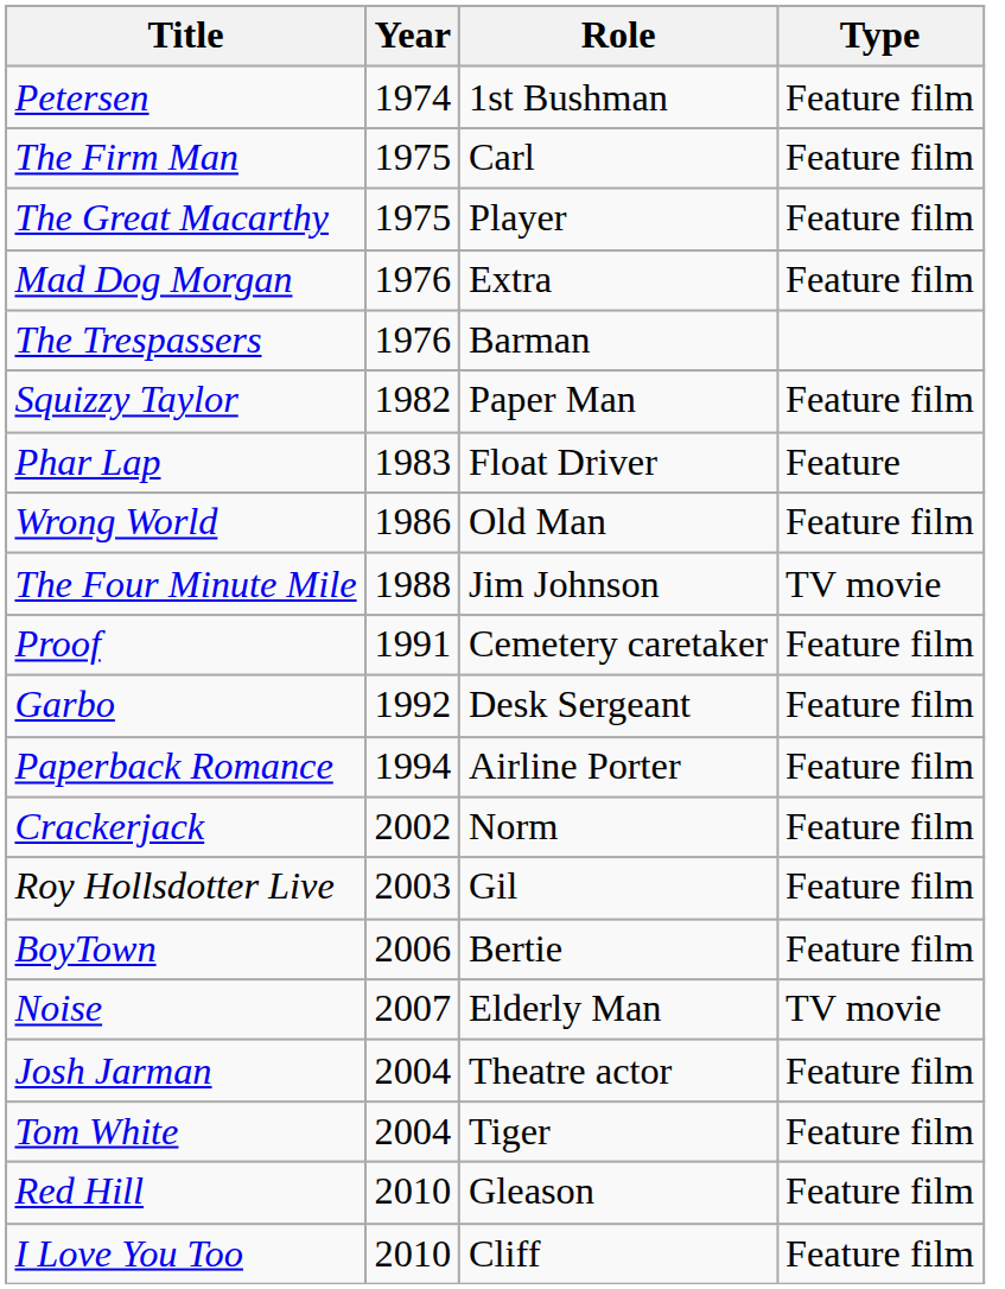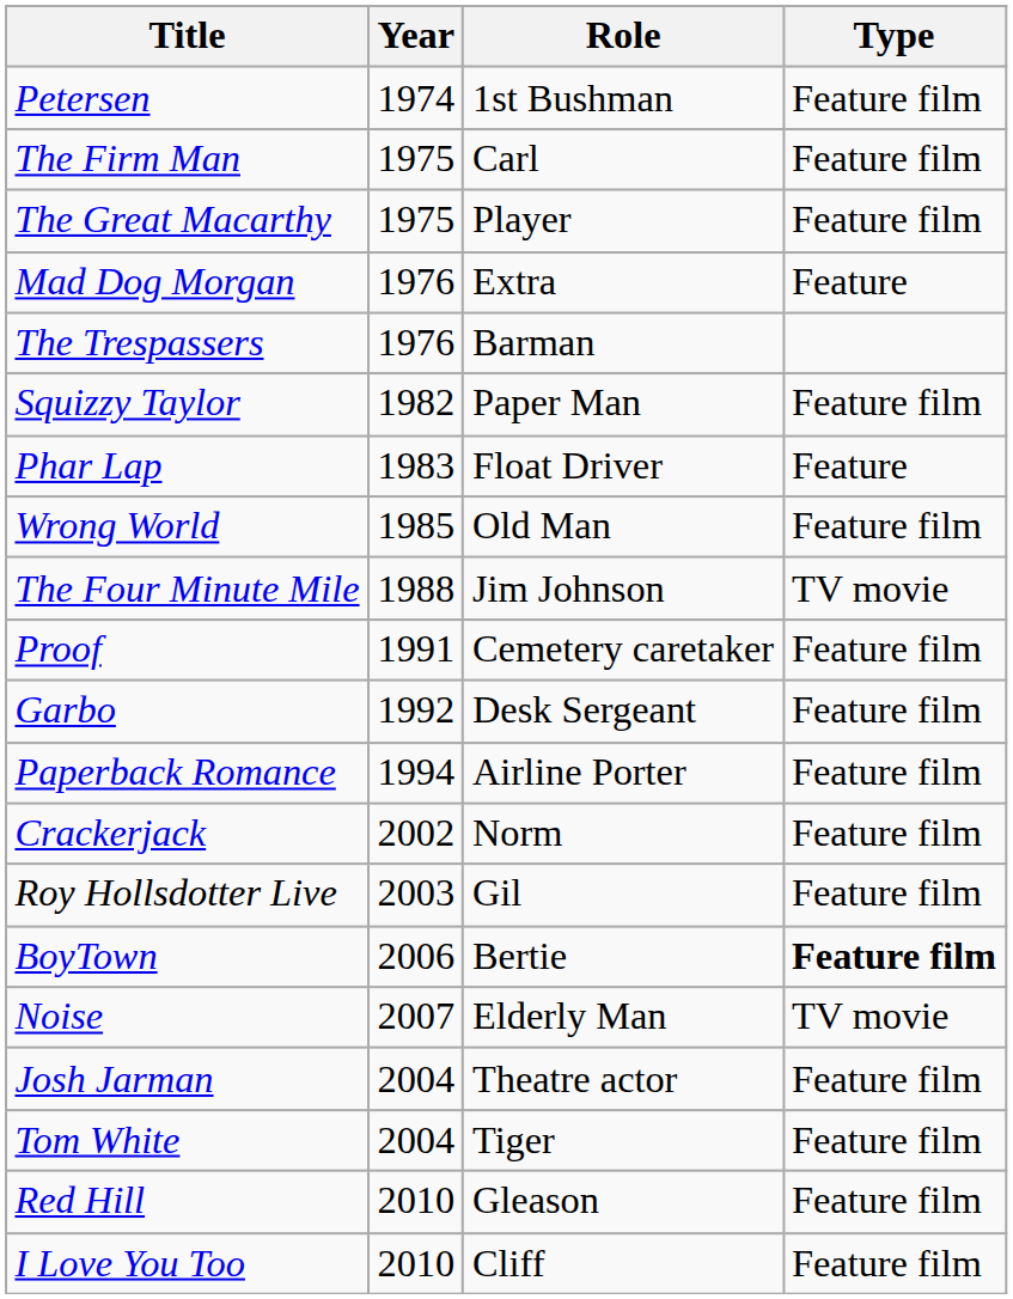 <table class="wikitable">
 <tr>
 <th>Title</th>
 <th>Year</th>
 <th>Role</th>
 <th>Type</th>
 </tr>
 <tr>
 <td><em><a href='#'>Petersen</a></em></td>
 <td>1974</td>
 <td>1st Bushman</td>
 <td>Feature film</td>
 </tr>
 <tr>
 <td><em><a href='#'>The Firm Man</a></em></td>
 <td>1975</td>
 <td>Carl</td>
 <td>Feature film</td>
 </tr>
 <tr>
 <td><em><a href='#'>The Great Macarthy</a></em></td>
 <td>1975</td>
 <td>Player</td>
 <td>Feature film</td>
 </tr>
 <tr>
 <td><em><a href='#'>Mad Dog Morgan</a></em></td>
 <td>1976</td>
 <td>Extra</td>
-<td>Feature film</td>
+<td>Feature</td>
 </tr>
 <tr>
 <td><em><a href='#'>The Trespassers</a></em></td>
 <td>1976</td>
 <td>Barman</td>
 <td></td>
 </tr>
 <tr>
 <td><em><a href='#'>Squizzy Taylor</a></em></td>
 <td>1982</td>
 <td>Paper Man</td>
 <td>Feature film</td>
 </tr>
 <tr>
 <td><em><a href='#'>Phar Lap</a></em></td>
 <td>1983</td>
 <td>Float Driver</td>
 <td>Feature</td>
 </tr>
 <tr>
 <td><em><a href='#'>Wrong World</a></em></td>
-<td>1986</td>
+<td>1985</td>
 <td>Old Man</td>
 <td>Feature film</td>
 </tr>
 <tr>
 <td><em><a href='#'>The Four Minute Mile</a></em></td>
 <td>1988</td>
 <td>Jim Johnson</td>
 <td>TV movie</td>
 </tr>
 <tr>
 <td><em><a href='#'>Proof</a></em></td>
 <td>1991</td>
 <td>Cemetery caretaker</td>
 <td>Feature film</td>
 </tr>
 <tr>
 <td><em><a href='#'>Garbo</a></em></td>
 <td>1992</td>
 <td>Desk Sergeant</td>
 <td>Feature film</td>
 </tr>
 <tr>
 <td><em><a href='#'>Paperback Romance</a></em></td>
 <td>1994</td>
 <td>Airline Porter</td>
 <td>Feature film</td>
 </tr>
 <tr>
 <td><em><a href='#'>Crackerjack</a></em></td>
 <td>2002</td>
 <td>Norm</td>
 <td>Feature film</td>
 </tr>
 <tr>
 <td><em>Roy Hollsdotter Live</em></td>
 <td>2003</td>
 <td>Gil</td>
 <td>Feature film</td>
 </tr>
 <tr>
 <td><em><a href='#'>BoyTown</a></em></td>
 <td>2006</td>
 <td>Bertie</td>
-<td>Feature film</td>
+<td><strong>Feature film</strong></td>
 </tr>
 <tr>
 <td><em><a href='#'>Noise</a></em></td>
 <td>2007</td>
 <td>Elderly Man</td>
 <td>TV movie</td>
 </tr>
 <tr>
 <td><em><a href='#'>Josh Jarman</a></em></td>
 <td>2004</td>
 <td>Theatre actor</td>
 <td>Feature film</td>
 </tr>
 <tr>
 <td><em><a href='#'>Tom White</a></em></td>
 <td>2004</td>
 <td>Tiger</td>
 <td>Feature film</td>
 </tr>
 <tr>
 <td><em><a href='#'>Red Hill</a></em></td>
 <td>2010</td>
 <td>Gleason</td>
 <td>Feature film</td>
 </tr>
 <tr>
 <td><em><a href='#'>I Love You Too</a></em></td>
 <td>2010</td>
 <td>Cliff</td>
 <td>Feature film</td>
 </tr>
 </table>
